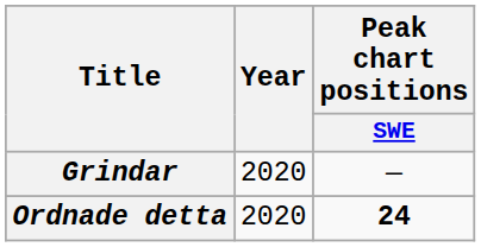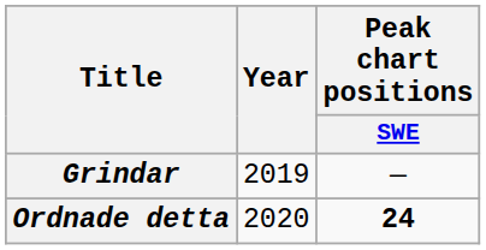 <table class="wikitable plainrowheaders" style="text-align:center;">
 <tr>
 <th scope="col" rowspan="2">Title</th>
 <th scope="col" rowspan="2">Year</th>
 <th scope="col" colspan="1">Peak chart positions</th>
 </tr>
 <tr>
 <th scope="col" style="width:3em;font-size:85%;"><a href='#'>SWE</a><br></th>
 </tr>
 <tr>
 <th scope="row"><em>Grindar</em></th>
-<td>2020</td>
+<td>2019</td>
 <td>—</td>
 </tr>
 <tr>
 <th scope="row"><em>Ordnade detta</em></th>
 <td>2020</td>
 <td><strong>24</strong></td>
 </tr>
 </table>
